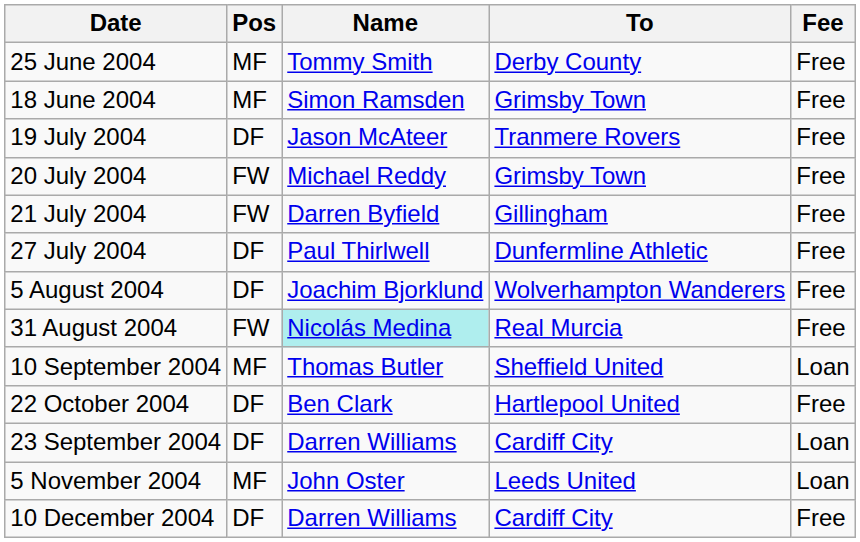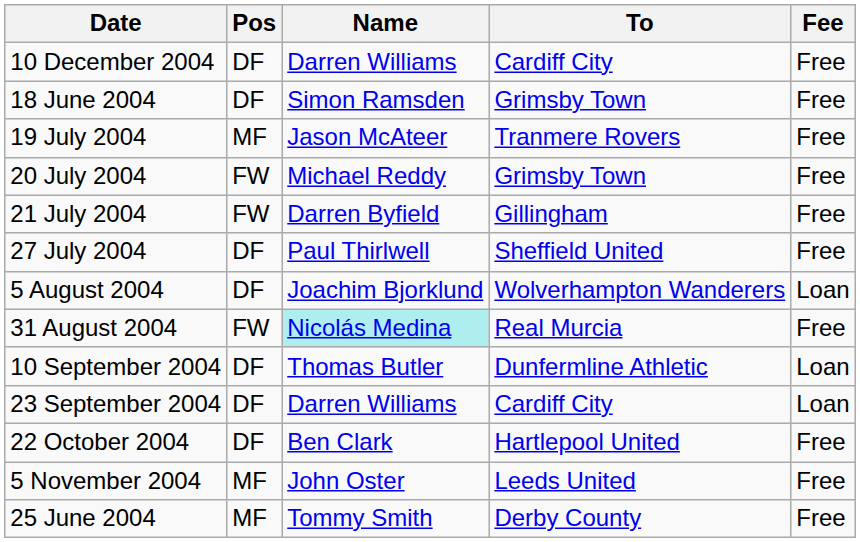 <table class="wikitable">
 <tr>
 <th>Date</th>
 <th>Pos</th>
 <th>Name</th>
 <th>To</th>
 <th>Fee</th>
 </tr>
 <tr>
-<td>25 June 2004</td>
-<td>MF</td>
-<td> <a href='#'>Tommy Smith</a></td>
-<td><a href='#'>Derby County</a></td>
+<td>10 December 2004</td>
+<td>DF</td>
+<td> <a href='#'>Darren Williams</a></td>
+<td><a href='#'>Cardiff City</a></td>
 <td>Free</td>
 </tr>
 <tr>
 <td>18 June 2004</td>
-<td>MF</td>
+<td>DF</td>
 <td> <a href='#'>Simon Ramsden</a></td>
 <td><a href='#'>Grimsby Town</a></td>
 <td>Free</td>
 </tr>
 <tr>
 <td>19 July 2004</td>
-<td>DF</td>
+<td>MF</td>
 <td> <a href='#'>Jason McAteer</a></td>
 <td><a href='#'>Tranmere Rovers</a></td>
 <td>Free</td>
 </tr>
 <tr>
 <td>20 July 2004</td>
 <td>FW</td>
 <td> <a href='#'>Michael Reddy</a></td>
 <td><a href='#'>Grimsby Town</a></td>
 <td>Free</td>
 </tr>
 <tr>
 <td>21 July 2004</td>
 <td>FW</td>
 <td> <a href='#'>Darren Byfield</a></td>
 <td><a href='#'>Gillingham</a></td>
 <td>Free</td>
 </tr>
 <tr>
 <td>27 July 2004</td>
 <td>DF</td>
 <td> <a href='#'>Paul Thirlwell</a></td>
-<td><a href='#'>Dunfermline Athletic</a></td>
+<td><a href='#'>Sheffield United</a></td>
 <td>Free</td>
 </tr>
 <tr>
 <td>5 August 2004</td>
 <td>DF</td>
 <td> <a href='#'>Joachim Bjorklund</a></td>
 <td><a href='#'>Wolverhampton Wanderers</a></td>
-<td>Free</td>
+<td>Loan</td>
 </tr>
 <tr>
 <td>31 August 2004</td>
 <td>FW</td>
 <td style="background: paleturquoise;"> <a href='#'>Nicolás Medina</a></td>
 <td><a href='#'>Real Murcia</a></td>
 <td>Free</td>
 </tr>
 <tr>
 <td>10 September 2004</td>
-<td>MF</td>
+<td>DF</td>
 <td> <a href='#'>Thomas Butler</a></td>
-<td><a href='#'>Sheffield United</a></td>
+<td><a href='#'>Dunfermline Athletic</a></td>
+<td>Loan</td>
+</tr>
+<tr>
+<td>23 September 2004</td>
+<td>DF</td>
+<td> <a href='#'>Darren Williams</a></td>
+<td><a href='#'>Cardiff City</a></td>
 <td>Loan</td>
 </tr>
 <tr>
 <td>22 October 2004</td>
 <td>DF</td>
 <td> <a href='#'>Ben Clark</a></td>
 <td><a href='#'>Hartlepool United</a></td>
 <td>Free</td>
 </tr>
 <tr>
-<td>23 September 2004</td>
-<td>DF</td>
-<td> <a href='#'>Darren Williams</a></td>
-<td><a href='#'>Cardiff City</a></td>
-<td>Loan</td>
-</tr>
-<tr>
 <td>5 November 2004</td>
 <td>MF</td>
 <td> <a href='#'>John Oster</a></td>
 <td><a href='#'>Leeds United</a></td>
-<td>Loan</td>
+<td>Free</td>
 </tr>
 <tr>
-<td>10 December 2004</td>
-<td>DF</td>
-<td> <a href='#'>Darren Williams</a></td>
-<td><a href='#'>Cardiff City</a></td>
+<td>25 June 2004</td>
+<td>MF</td>
+<td> <a href='#'>Tommy Smith</a></td>
+<td><a href='#'>Derby County</a></td>
 <td>Free</td>
 </tr>
 </table>
